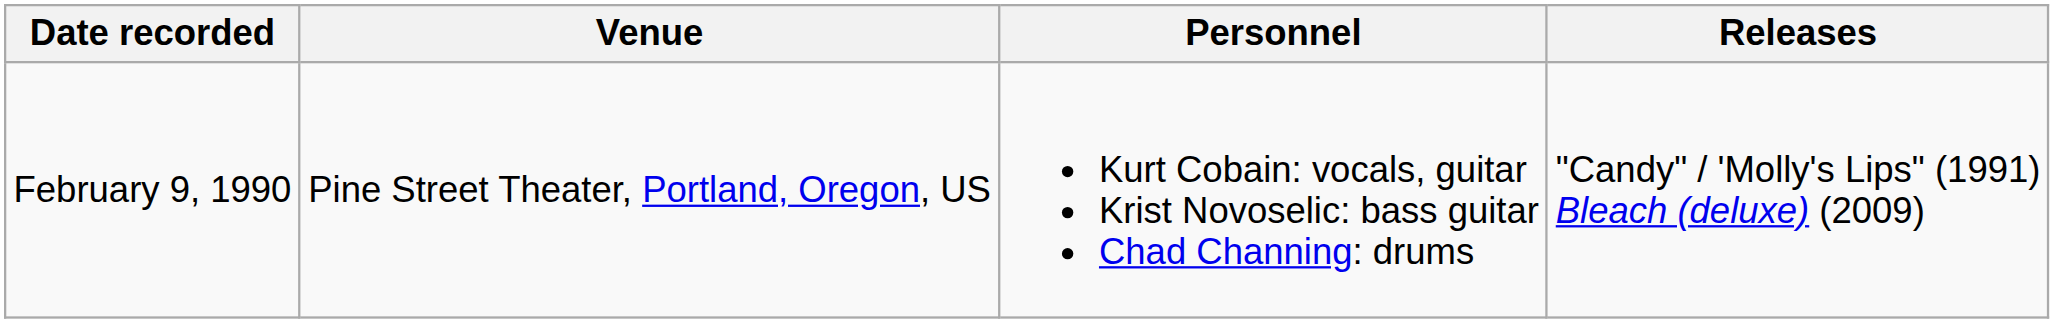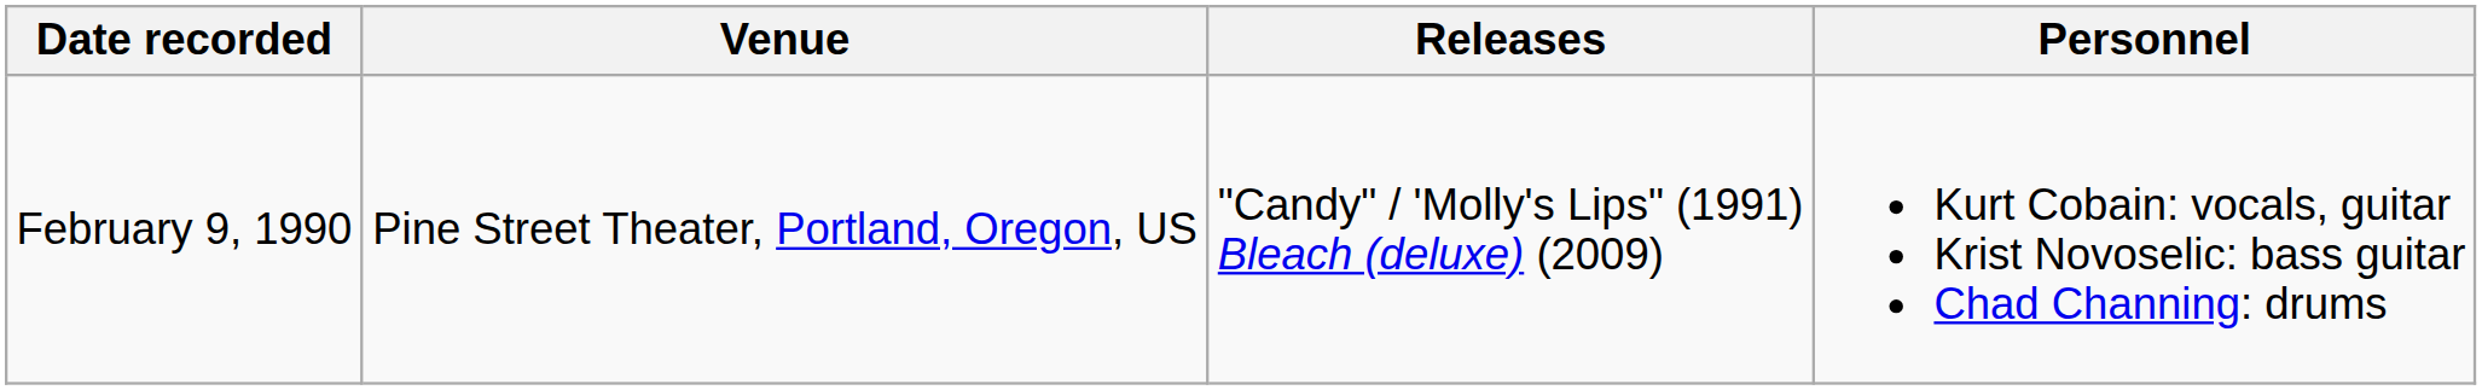 <table class="wikitable">
 <tr>
 <th>Date recorded</th>
 <th>Venue</th>
+<th>Releases</th>
 <th>Personnel</th>
-<th>Releases</th>
 </tr>
 <tr>
 <td>February 9, 1990</td>
 <td>Pine Street Theater, <a href='#'>Portland, Oregon</a>, US</td>
+<td>"Candy" / 'Molly's Lips" (1991)<br><em><a href='#'>Bleach (deluxe)</a></em> (2009)</td>
 <td><br><ul><li>Kurt Cobain: vocals, guitar</li><li>Krist Novoselic: bass guitar</li><li><a href='#'>Chad Channing</a>: drums</li></ul></td>
-<td>"Candy" / 'Molly's Lips" (1991)<br><em><a href='#'>Bleach (deluxe)</a></em> (2009)</td>
 </tr>
 </table>
